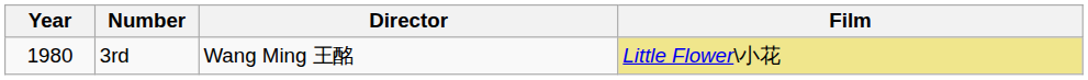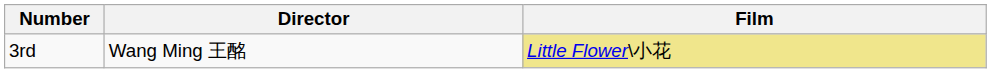 <table class="wikitable" width="95%" align="center">
 <tr>
-<th width="6%">Year</th>
 <th width="4%">Number</th>
 <th width="28%">Director</th>
 <th width="31%">Film</th>
 </tr>
 <tr>
-<td style="text-align:center;">1980</td>
 <td>3rd</td>
 <td>Wang Ming 王酩</td>
 <td style="background: khaki;"><em><a href='#'>Little Flower</a></em>\小花</td>
 </tr>
 </table>
